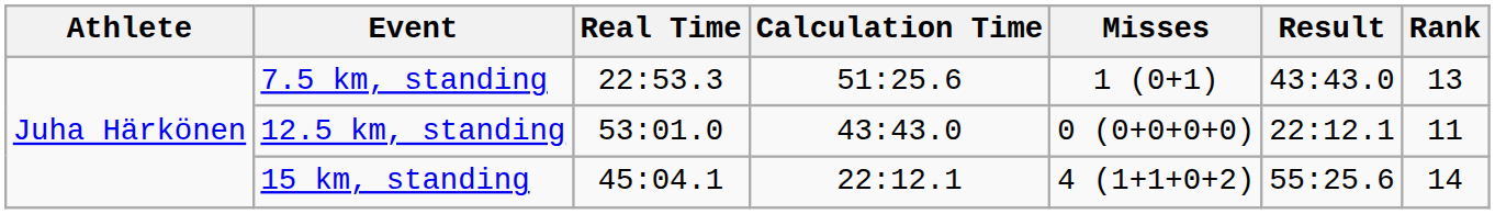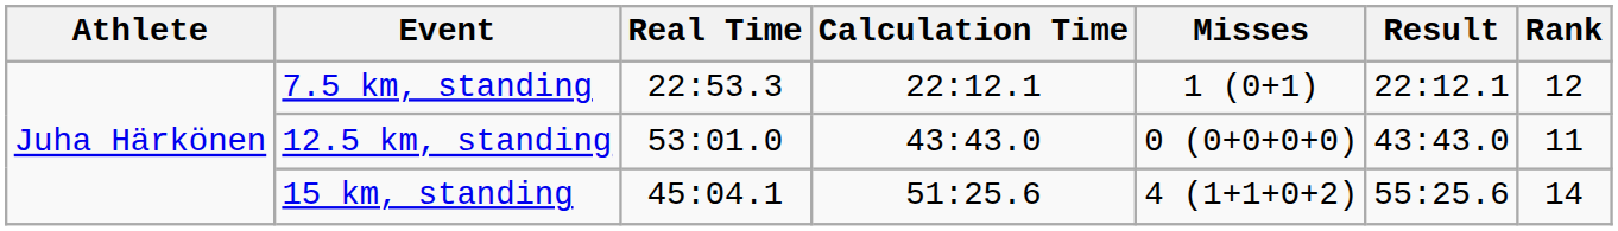 <table class="wikitable" style="font-size:90%">
 <tr>
 <th>Athlete</th>
 <th>Event</th>
 <th>Real Time</th>
 <th>Calculation Time</th>
 <th>Misses</th>
 <th>Result</th>
 <th>Rank</th>
 </tr>
 <tr align=center>
 <td align=left rowspan=3><a href='#'>Juha Härkönen</a></td>
 <td align=left><a href='#'>7.5 km, standing</a></td>
 <td>22:53.3</td>
-<td>51:25.6</td>
+<td>22:12.1</td>
 <td>1 (0+1)</td>
-<td>43:43.0</td>
-<td>13</td>
+<td>22:12.1</td>
+<td>12</td>
 </tr>
 <tr align=center>
 <td align=left><a href='#'>12.5 km, standing</a></td>
 <td>53:01.0</td>
 <td>43:43.0</td>
 <td>0 (0+0+0+0)</td>
-<td>22:12.1</td>
+<td>43:43.0</td>
 <td>11</td>
 </tr>
 <tr align=center>
 <td align=left><a href='#'>15 km, standing</a></td>
 <td>45:04.1</td>
-<td>22:12.1</td>
+<td>51:25.6</td>
 <td>4 (1+1+0+2)</td>
 <td>55:25.6</td>
 <td>14</td>
 </tr>
 </table>
